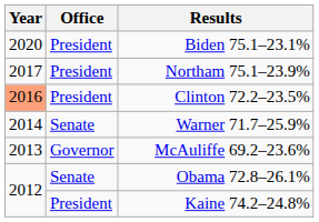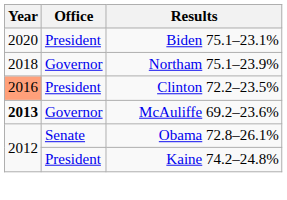 <table class=wikitable>
 <tr>
 <th width="30">Year</th>
 <th width="60">Office</th>
 <th width="180">Results</th>
 </tr>
 <tr>
 <td>2020</td>
 <td><a href='#'>President</a></td>
 <td align="right" ><a href='#'>Biden</a> 75.1–23.1%</td>
 </tr>
 <tr>
-<td>2017</td>
-<td><a href='#'>President</a></td>
+<td>2018</td>
+<td><a href='#'>Governor</a></td>
 <td align="right" ><a href='#'>Northam</a> 75.1–23.9%</td>
 </tr>
 <tr>
 <td style="background: lightsalmon;">2016</td>
 <td><a href='#'>President</a></td>
 <td align="right" ><a href='#'>Clinton</a> 72.2–23.5%</td>
 </tr>
 <tr>
-<td>2014</td>
-<td><a href='#'>Senate</a></td>
-<td align="right" ><a href='#'>Warner</a> 71.7–25.9%</td>
-</tr>
-<tr>
-<td>2013</td>
+<td><strong>2013</strong></td>
 <td><a href='#'>Governor</a></td>
 <td align="right" ><a href='#'>McAuliffe</a> 69.2–23.6%</td>
 </tr>
 <tr>
 <td rowspan="2">2012</td>
 <td><a href='#'>Senate</a></td>
 <td align="right" ><a href='#'>Obama</a> 72.8–26.1%</td>
 </tr>
 <tr>
 <td><a href='#'>President</a></td>
 <td align="right" ><a href='#'>Kaine</a> 74.2–24.8%</td>
 </tr>
 </table>
